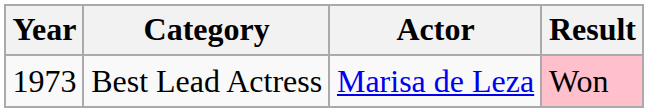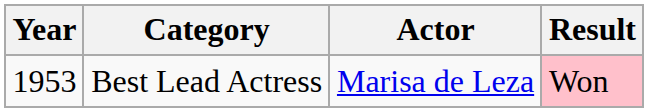 <table class="wikitable">
 <tr>
 <th>Year</th>
 <th>Category</th>
 <th>Actor</th>
 <th>Result</th>
 </tr>
 <tr>
-<td>1973</td>
+<td>1953</td>
 <td>Best Lead Actress</td>
 <td><a href='#'>Marisa de Leza</a></td>
 <td style="background: pink;">Won</td>
 </tr>
 </table>
